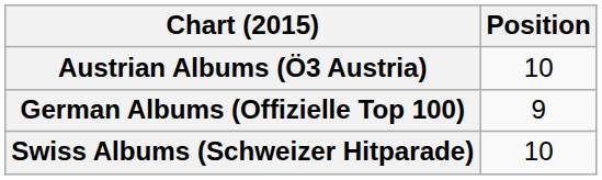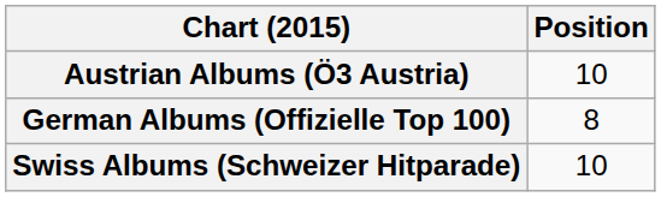 <table class="wikitable plainrowheaders" style="text-align:center">
 <tr>
 <th>Chart (2015)</th>
 <th>Position</th>
 </tr>
 <tr>
 <th scope="row">Austrian Albums (Ö3 Austria)</th>
 <td>10</td>
 </tr>
 <tr>
 <th scope="row">German Albums (Offizielle Top 100)</th>
-<td>9</td>
+<td>8</td>
 </tr>
 <tr>
 <th scope="row">Swiss Albums (Schweizer Hitparade)</th>
 <td>10</td>
 </tr>
 </table>
